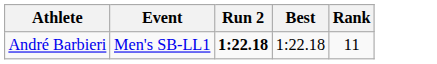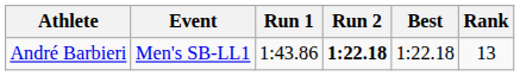 <table class=wikitable style=font-size:90%;text-align:center>
 <tr>
 <th>Athlete</th>
 <th>Event</th>
+<th>Run 1</th>
 <th>Run 2</th>
 <th>Best</th>
 <th>Rank</th>
 </tr>
 <tr align=center>
 <td align=left><a href='#'>André Barbieri</a></td>
 <td align=left><a href='#'>Men's SB-LL1</a></td>
+<td>1:43.86</td>
 <td><strong>1:22.18</strong></td>
 <td>1:22.18</td>
-<td>11</td>
+<td>13</td>
 </tr>
 </table>
